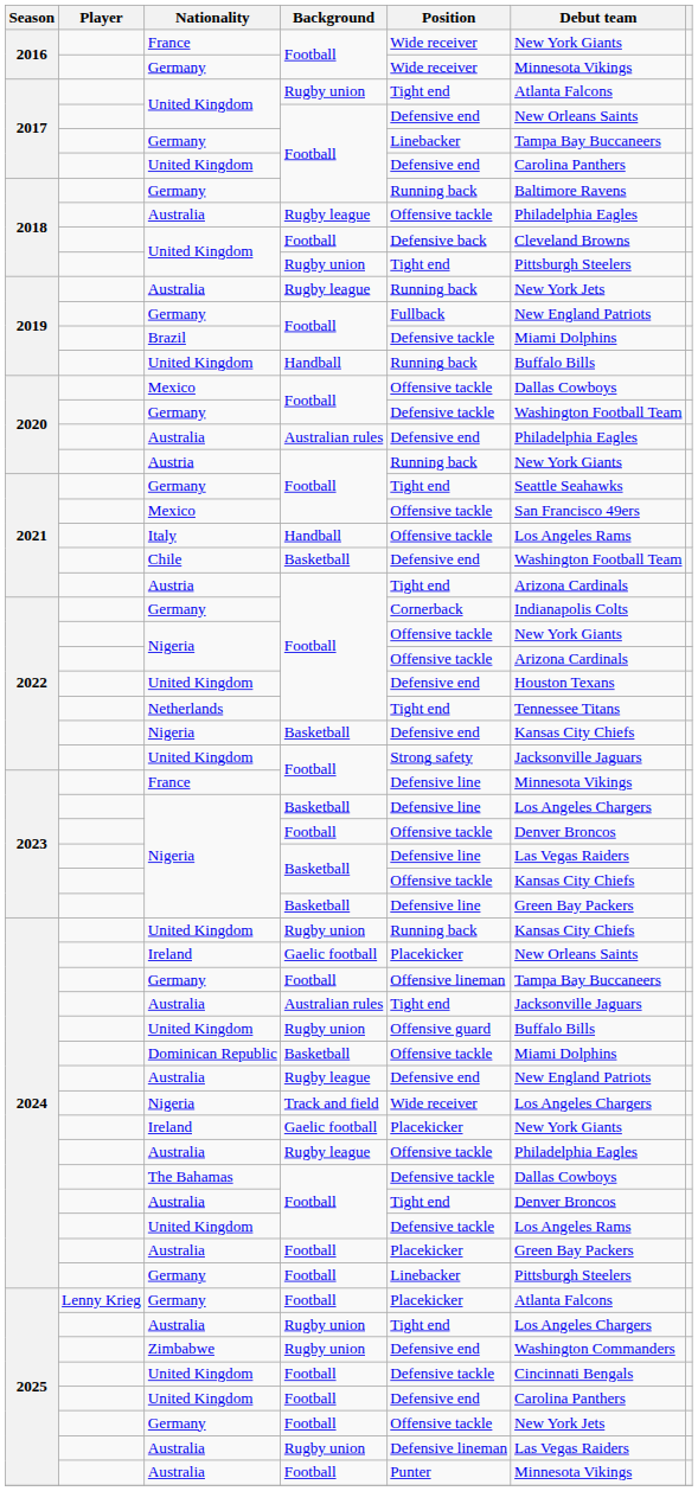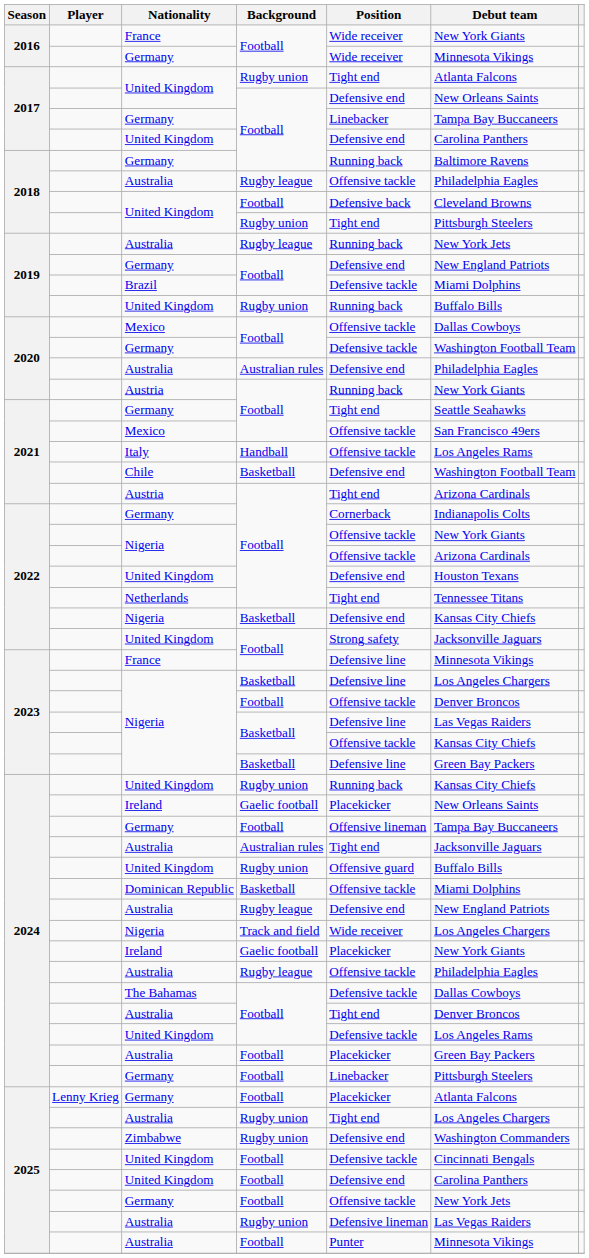 <table class="wikitable sortable">
 <tr>
 <th>Season</th>
 <th>Player</th>
 <th>Nationality</th>
 <th>Background</th>
 <th>Position</th>
 <th>Debut team</th>
 <th class="unsortable"></th>
 </tr>
 <tr>
 <th rowspan="2">2016</th>
 <td></td>
 <td><a href='#'>France</a></td>
 <td rowspan="2"><a href='#'>Football</a></td>
 <td><a href='#'>Wide receiver</a></td>
 <td><a href='#'>New York Giants</a></td>
 <td></td>
 </tr>
 <tr>
 <td></td>
 <td><a href='#'>Germany</a></td>
 <td><a href='#'>Wide receiver</a></td>
 <td><a href='#'>Minnesota Vikings</a></td>
 <td></td>
 </tr>
 <tr>
 <th rowspan="4">2017</th>
 <td></td>
 <td rowspan="2"><a href='#'>United Kingdom</a></td>
 <td><a href='#'>Rugby union</a></td>
 <td><a href='#'>Tight end</a></td>
 <td><a href='#'>Atlanta Falcons</a></td>
 <td></td>
 </tr>
 <tr>
 <td></td>
 <td rowspan="4"><a href='#'>Football</a></td>
 <td><a href='#'>Defensive end</a></td>
 <td><a href='#'>New Orleans Saints</a></td>
 <td></td>
 </tr>
 <tr>
 <td></td>
 <td><a href='#'>Germany</a></td>
 <td><a href='#'>Linebacker</a></td>
 <td><a href='#'>Tampa Bay Buccaneers</a></td>
 <td></td>
 </tr>
 <tr>
 <td></td>
 <td><a href='#'>United Kingdom</a></td>
 <td><a href='#'>Defensive end</a></td>
 <td><a href='#'>Carolina Panthers</a></td>
 <td></td>
 </tr>
 <tr>
 <th rowspan="4">2018</th>
 <td></td>
 <td><a href='#'>Germany</a></td>
 <td><a href='#'>Running back</a></td>
 <td><a href='#'>Baltimore Ravens</a></td>
 <td></td>
 </tr>
 <tr>
 <td></td>
 <td><a href='#'>Australia</a></td>
 <td><a href='#'>Rugby league</a></td>
 <td><a href='#'>Offensive tackle</a></td>
 <td><a href='#'>Philadelphia Eagles</a></td>
 <td></td>
 </tr>
 <tr>
 <td></td>
 <td rowspan="2"><a href='#'>United Kingdom</a></td>
 <td><a href='#'>Football</a></td>
 <td><a href='#'>Defensive back</a></td>
 <td><a href='#'>Cleveland Browns</a></td>
 <td></td>
 </tr>
 <tr>
 <td></td>
 <td><a href='#'>Rugby union</a></td>
 <td><a href='#'>Tight end</a></td>
 <td><a href='#'>Pittsburgh Steelers</a></td>
 <td></td>
 </tr>
 <tr>
 <th rowspan="4">2019</th>
 <td></td>
 <td><a href='#'>Australia</a></td>
 <td><a href='#'>Rugby league</a></td>
 <td><a href='#'>Running back</a></td>
 <td><a href='#'>New York Jets</a></td>
 <td></td>
 </tr>
 <tr>
 <td></td>
 <td><a href='#'>Germany</a></td>
 <td rowspan="2"><a href='#'>Football</a></td>
-<td><a href='#'>Fullback</a></td>
+<td><a href='#'>Defensive end</a></td>
 <td><a href='#'>New England Patriots</a></td>
 <td></td>
 </tr>
 <tr>
 <td></td>
 <td><a href='#'>Brazil</a></td>
 <td><a href='#'>Defensive tackle</a></td>
 <td><a href='#'>Miami Dolphins</a></td>
 <td></td>
 </tr>
 <tr>
 <td></td>
 <td><a href='#'>United Kingdom</a></td>
-<td><a href='#'>Handball</a></td>
+<td><a href='#'>Rugby union</a></td>
 <td><a href='#'>Running back</a></td>
 <td><a href='#'>Buffalo Bills</a></td>
 <td></td>
 </tr>
 <tr>
 <th rowspan="4">2020</th>
 <td></td>
 <td><a href='#'>Mexico</a></td>
 <td rowspan="2"><a href='#'>Football</a></td>
 <td><a href='#'>Offensive tackle</a></td>
 <td><a href='#'>Dallas Cowboys</a></td>
 <td></td>
 </tr>
 <tr>
 <td></td>
 <td><a href='#'>Germany</a></td>
 <td><a href='#'>Defensive tackle</a></td>
 <td><a href='#'>Washington Football Team</a></td>
 <td></td>
 </tr>
 <tr>
 <td></td>
 <td><a href='#'>Australia</a></td>
 <td><a href='#'>Australian rules</a></td>
 <td><a href='#'>Defensive end</a></td>
 <td><a href='#'>Philadelphia Eagles</a></td>
 <td></td>
 </tr>
 <tr>
 <td></td>
 <td><a href='#'>Austria</a></td>
 <td rowspan="3"><a href='#'>Football</a></td>
 <td><a href='#'>Running back</a></td>
 <td><a href='#'>New York Giants</a></td>
 <td></td>
 </tr>
 <tr>
 <th rowspan="5">2021</th>
 <td></td>
 <td><a href='#'>Germany</a></td>
 <td><a href='#'>Tight end</a></td>
 <td><a href='#'>Seattle Seahawks</a></td>
 <td></td>
 </tr>
 <tr>
 <td></td>
 <td><a href='#'>Mexico</a></td>
 <td><a href='#'>Offensive tackle</a></td>
 <td><a href='#'>San Francisco 49ers</a></td>
 <td></td>
 </tr>
 <tr>
 <td></td>
 <td><a href='#'>Italy</a></td>
 <td><a href='#'>Handball</a></td>
 <td><a href='#'>Offensive tackle</a></td>
 <td><a href='#'>Los Angeles Rams</a></td>
 <td></td>
 </tr>
 <tr>
 <td></td>
 <td><a href='#'>Chile</a></td>
 <td><a href='#'>Basketball</a></td>
 <td><a href='#'>Defensive end</a></td>
 <td><a href='#'>Washington Football Team</a></td>
 <td></td>
 </tr>
 <tr>
 <td></td>
 <td><a href='#'>Austria</a></td>
 <td rowspan="6"><a href='#'>Football</a></td>
 <td><a href='#'>Tight end</a></td>
 <td><a href='#'>Arizona Cardinals</a></td>
 <td></td>
 </tr>
 <tr>
 <th rowspan="7">2022</th>
 <td></td>
 <td><a href='#'>Germany</a></td>
 <td><a href='#'>Cornerback</a></td>
 <td><a href='#'>Indianapolis Colts</a></td>
 <td></td>
 </tr>
 <tr>
 <td></td>
 <td rowspan="2"><a href='#'>Nigeria</a></td>
 <td><a href='#'>Offensive tackle</a></td>
 <td><a href='#'>New York Giants</a></td>
 <td></td>
 </tr>
 <tr>
 <td></td>
 <td><a href='#'>Offensive tackle</a></td>
 <td><a href='#'>Arizona Cardinals</a></td>
 <td></td>
 </tr>
 <tr>
 <td></td>
 <td><a href='#'>United Kingdom</a></td>
 <td><a href='#'>Defensive end</a></td>
 <td><a href='#'>Houston Texans</a></td>
 <td></td>
 </tr>
 <tr>
 <td></td>
 <td><a href='#'>Netherlands</a></td>
 <td><a href='#'>Tight end</a></td>
 <td><a href='#'>Tennessee Titans</a></td>
 <td></td>
 </tr>
 <tr>
 <td></td>
 <td><a href='#'>Nigeria</a></td>
 <td><a href='#'>Basketball</a></td>
 <td><a href='#'>Defensive end</a></td>
 <td><a href='#'>Kansas City Chiefs</a></td>
 <td></td>
 </tr>
 <tr>
 <td></td>
 <td><a href='#'>United Kingdom</a></td>
 <td rowspan="2"><a href='#'>Football</a></td>
 <td><a href='#'>Strong safety</a></td>
 <td><a href='#'>Jacksonville Jaguars</a></td>
 <td></td>
 </tr>
 <tr>
 <th rowspan="6">2023</th>
 <td></td>
 <td><a href='#'>France</a></td>
 <td><a href='#'>Defensive line</a></td>
 <td><a href='#'>Minnesota Vikings</a></td>
 <td></td>
 </tr>
 <tr>
 <td></td>
 <td rowspan="5"><a href='#'>Nigeria</a></td>
 <td><a href='#'>Basketball</a></td>
 <td><a href='#'>Defensive line</a></td>
 <td><a href='#'>Los Angeles Chargers</a></td>
 <td></td>
 </tr>
 <tr>
 <td></td>
 <td><a href='#'>Football</a></td>
 <td><a href='#'>Offensive tackle</a></td>
 <td><a href='#'>Denver Broncos</a></td>
 <td></td>
 </tr>
 <tr>
 <td></td>
 <td rowspan="2"><a href='#'>Basketball</a></td>
 <td><a href='#'>Defensive line</a></td>
 <td><a href='#'>Las Vegas Raiders</a></td>
 <td></td>
 </tr>
 <tr>
 <td></td>
 <td><a href='#'>Offensive tackle</a></td>
 <td><a href='#'>Kansas City Chiefs</a></td>
 <td></td>
 </tr>
 <tr>
 <td></td>
 <td><a href='#'>Basketball</a></td>
 <td><a href='#'>Defensive line</a></td>
 <td><a href='#'>Green Bay Packers</a></td>
 <td></td>
 </tr>
 <tr>
 <th rowspan="15">2024</th>
 <td></td>
 <td><a href='#'>United Kingdom</a></td>
 <td><a href='#'>Rugby union</a></td>
 <td><a href='#'>Running back</a></td>
 <td><a href='#'>Kansas City Chiefs</a></td>
 <td></td>
 </tr>
 <tr>
 <td></td>
 <td><a href='#'>Ireland</a></td>
 <td><a href='#'>Gaelic football</a></td>
 <td><a href='#'>Placekicker</a></td>
 <td><a href='#'>New Orleans Saints</a></td>
 <td></td>
 </tr>
 <tr>
 <td></td>
 <td><a href='#'>Germany</a></td>
 <td><a href='#'>Football</a></td>
 <td><a href='#'>Offensive lineman</a></td>
 <td><a href='#'>Tampa Bay Buccaneers</a></td>
 <td></td>
 </tr>
 <tr>
 <td></td>
 <td><a href='#'>Australia</a></td>
 <td><a href='#'>Australian rules</a></td>
 <td><a href='#'>Tight end</a></td>
 <td><a href='#'>Jacksonville Jaguars</a></td>
 <td></td>
 </tr>
 <tr>
 <td></td>
 <td><a href='#'>United Kingdom</a></td>
 <td><a href='#'>Rugby union</a></td>
 <td><a href='#'>Offensive guard</a></td>
 <td><a href='#'>Buffalo Bills</a></td>
 <td></td>
 </tr>
 <tr>
 <td></td>
 <td><a href='#'>Dominican Republic</a></td>
 <td><a href='#'>Basketball</a></td>
 <td><a href='#'>Offensive tackle</a></td>
 <td><a href='#'>Miami Dolphins</a></td>
 <td></td>
 </tr>
 <tr>
 <td></td>
 <td><a href='#'>Australia</a></td>
 <td><a href='#'>Rugby league</a></td>
 <td><a href='#'>Defensive end</a></td>
 <td><a href='#'>New England Patriots</a></td>
 <td></td>
 </tr>
 <tr>
 <td></td>
 <td><a href='#'>Nigeria</a></td>
 <td><a href='#'>Track and field</a></td>
 <td><a href='#'>Wide receiver</a></td>
 <td><a href='#'>Los Angeles Chargers</a></td>
 <td></td>
 </tr>
 <tr>
 <td></td>
 <td><a href='#'>Ireland</a></td>
 <td><a href='#'>Gaelic football</a></td>
 <td><a href='#'>Placekicker</a></td>
 <td><a href='#'>New York Giants</a></td>
 <td></td>
 </tr>
 <tr>
 <td></td>
 <td><a href='#'>Australia</a></td>
 <td><a href='#'>Rugby league</a></td>
 <td><a href='#'>Offensive tackle</a></td>
 <td><a href='#'>Philadelphia Eagles</a></td>
 <td></td>
 </tr>
 <tr>
 <td></td>
 <td><a href='#'>The Bahamas</a></td>
 <td rowspan="3"><a href='#'>Football</a></td>
 <td><a href='#'>Defensive tackle</a></td>
 <td><a href='#'>Dallas Cowboys</a></td>
 <td></td>
 </tr>
 <tr>
 <td></td>
 <td><a href='#'>Australia</a></td>
 <td><a href='#'>Tight end</a></td>
 <td><a href='#'>Denver Broncos</a></td>
 <td></td>
 </tr>
 <tr>
 <td></td>
 <td><a href='#'>United Kingdom</a></td>
 <td><a href='#'>Defensive tackle</a></td>
 <td><a href='#'>Los Angeles Rams</a></td>
 <td></td>
 </tr>
 <tr>
 <td></td>
 <td><a href='#'>Australia</a></td>
 <td><a href='#'>Football</a></td>
 <td><a href='#'>Placekicker</a></td>
 <td><a href='#'>Green Bay Packers</a></td>
 <td></td>
 </tr>
 <tr>
 <td></td>
 <td><a href='#'>Germany</a></td>
 <td><a href='#'>Football</a></td>
 <td><a href='#'>Linebacker</a></td>
 <td><a href='#'>Pittsburgh Steelers</a></td>
 <td></td>
 </tr>
 <tr>
 <th rowspan="8">2025</th>
 <td><a href='#'>Lenny Krieg</a></td>
 <td><a href='#'>Germany</a></td>
 <td><a href='#'>Football</a></td>
 <td><a href='#'>Placekicker</a></td>
 <td><a href='#'>Atlanta Falcons</a></td>
 <td></td>
 </tr>
 <tr>
 <td></td>
 <td><a href='#'>Australia</a></td>
 <td><a href='#'>Rugby union</a></td>
 <td><a href='#'>Tight end</a></td>
 <td><a href='#'>Los Angeles Chargers</a></td>
 <td></td>
 </tr>
 <tr>
 <td></td>
 <td><a href='#'>Zimbabwe</a></td>
 <td><a href='#'>Rugby union</a></td>
 <td><a href='#'>Defensive end</a></td>
 <td><a href='#'>Washington Commanders</a></td>
 <td></td>
 </tr>
 <tr>
 <td></td>
 <td><a href='#'>United Kingdom</a></td>
 <td><a href='#'>Football</a></td>
 <td><a href='#'>Defensive tackle</a></td>
 <td><a href='#'>Cincinnati Bengals</a></td>
 <td></td>
 </tr>
 <tr>
 <td></td>
 <td><a href='#'>United Kingdom</a></td>
 <td><a href='#'>Football</a></td>
 <td><a href='#'>Defensive end</a></td>
 <td><a href='#'>Carolina Panthers</a></td>
 <td></td>
 </tr>
 <tr>
 <td></td>
 <td><a href='#'>Germany</a></td>
 <td><a href='#'>Football</a></td>
 <td><a href='#'>Offensive tackle</a></td>
 <td><a href='#'>New York Jets</a></td>
 <td></td>
 </tr>
 <tr>
 <td></td>
 <td><a href='#'>Australia</a></td>
 <td><a href='#'>Rugby union</a></td>
 <td><a href='#'>Defensive lineman</a></td>
 <td><a href='#'>Las Vegas Raiders</a></td>
 <td></td>
 </tr>
 <tr>
 <td></td>
 <td><a href='#'>Australia</a></td>
 <td><a href='#'>Football</a></td>
 <td><a href='#'>Punter</a></td>
 <td><a href='#'>Minnesota Vikings</a></td>
 <td></td>
 </tr>
 <tr>
 </tr>
 </table>
